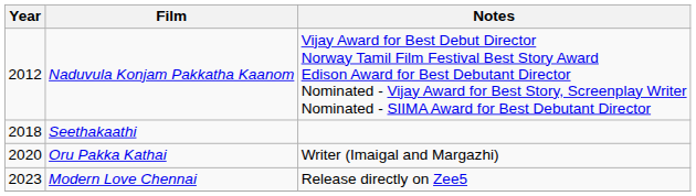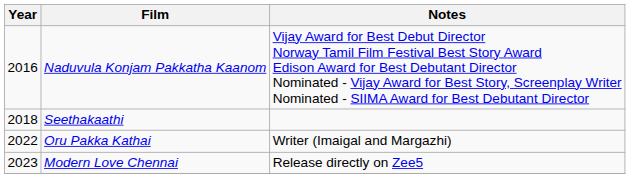 <table class="wikitable">
 <tr>
 <th>Year</th>
 <th>Film</th>
 <th>Notes</th>
 </tr>
 <tr>
-<td>2012</td>
+<td>2016</td>
 <td><em><a href='#'>Naduvula Konjam Pakkatha Kaanom</a></em></td>
 <td><a href='#'>Vijay Award for Best Debut Director</a><br><a href='#'>Norway Tamil Film Festival Best Story Award</a><br><a href='#'>Edison Award for Best Debutant Director</a><br>Nominated - <a href='#'>Vijay Award for Best Story, Screenplay Writer</a><br>Nominated - <a href='#'>SIIMA Award for Best Debutant Director</a></td>
 </tr>
 <tr>
 <td>2018</td>
 <td><em><a href='#'>Seethakaathi</a></em></td>
 <td></td>
 </tr>
 <tr>
-<td>2020</td>
+<td>2022</td>
 <td><em><a href='#'>Oru Pakka Kathai</a></em></td>
 <td>Writer (Imaigal and Margazhi)</td>
 </tr>
 <tr>
 <td>2023</td>
 <td><em><a href='#'>Modern Love Chennai </a></em></td>
 <td>Release directly on <a href='#'>Zee5</a></td>
 </tr>
 <tr>
 </tr>
 </table>
